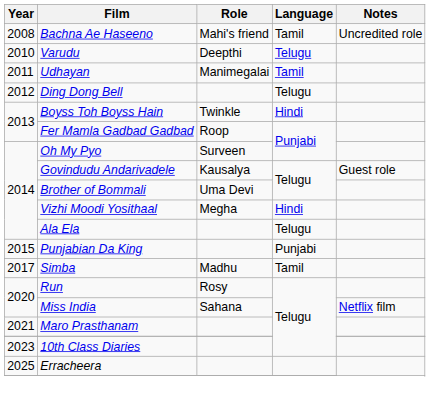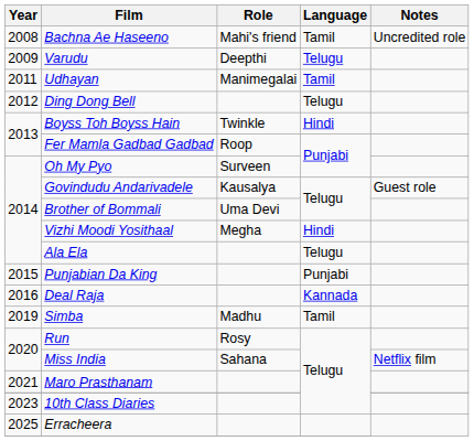 <table class="wikitable sortable">
 <tr>
 <th>Year</th>
 <th>Film</th>
 <th>Role</th>
 <th>Language</th>
 <th>Notes</th>
 </tr>
 <tr>
 <td>2008</td>
 <td><em><a href='#'>Bachna Ae Haseeno</a></em></td>
 <td>Mahi's friend</td>
 <td>Tamil</td>
 <td>Uncredited role</td>
 </tr>
 <tr>
-<td>2010</td>
+<td>2009</td>
 <td><em><a href='#'>Varudu</a></em></td>
 <td>Deepthi</td>
 <td><a href='#'>Telugu</a></td>
 <td></td>
 </tr>
 <tr>
 <td>2011</td>
 <td><em><a href='#'>Udhayan</a></em></td>
 <td>Manimegalai</td>
 <td><a href='#'>Tamil</a></td>
 <td></td>
 </tr>
 <tr>
 <td>2012</td>
 <td><em><a href='#'>Ding Dong Bell</a></em></td>
 <td></td>
 <td>Telugu</td>
 <td></td>
 </tr>
 <tr>
 <td rowspan="2">2013</td>
 <td><em><a href='#'>Boyss Toh Boyss Hain</a></em></td>
 <td>Twinkle</td>
 <td><a href='#'>Hindi</a></td>
 <td></td>
 </tr>
 <tr>
 <td><em><a href='#'>Fer Mamla Gadbad Gadbad</a></em></td>
 <td>Roop</td>
 <td rowspan="2"><a href='#'>Punjabi</a></td>
 <td></td>
 </tr>
 <tr>
 <td rowspan="5">2014</td>
 <td><em><a href='#'>Oh My Pyo</a></em></td>
 <td>Surveen</td>
 <td></td>
 </tr>
 <tr>
 <td><em><a href='#'>Govindudu Andarivadele</a></em></td>
 <td>Kausalya</td>
 <td rowspan="2">Telugu</td>
 <td>Guest role</td>
 </tr>
 <tr>
 <td><em><a href='#'>Brother of Bommali</a></em></td>
 <td>Uma Devi</td>
 <td></td>
 </tr>
 <tr>
 <td><em><a href='#'>Vizhi Moodi Yosithaal</a></em></td>
 <td>Megha</td>
 <td><a href='#'>Hindi</a></td>
 <td></td>
 </tr>
 <tr>
 <td><em><a href='#'>Ala Ela</a></em></td>
 <td></td>
 <td>Telugu</td>
 <td></td>
 </tr>
 <tr>
 <td>2015</td>
 <td><em><a href='#'>Punjabian Da King</a></em></td>
 <td></td>
 <td>Punjabi</td>
 <td></td>
 </tr>
 <tr>
-<td>2017</td>
+<td>2016</td>
+<td><em><a href='#'>Deal Raja</a></em></td>
+<td></td>
+<td><a href='#'>Kannada</a></td>
+<td></td>
+</tr>
+<tr>
+<td>2019</td>
 <td><em><a href='#'>Simba</a></em></td>
 <td>Madhu</td>
 <td>Tamil</td>
 <td></td>
 </tr>
 <tr>
 <td rowspan="2">2020</td>
 <td><em><a href='#'>Run</a></em></td>
 <td>Rosy</td>
 <td rowspan="5">Telugu</td>
 <td></td>
 </tr>
 <tr>
 <td><em><a href='#'>Miss India</a></em></td>
 <td>Sahana</td>
 <td><a href='#'>Netflix</a> film</td>
 </tr>
 <tr>
 <td>2021</td>
 <td><em><a href='#'>Maro Prasthanam</a></em></td>
 <td></td>
 <td></td>
 </tr>
 <tr>
 </tr>
 <tr>
 <td>2023</td>
 <td><em><a href='#'>10th Class Diaries</a></em></td>
 <td></td>
 <td></td>
 </tr>
 <tr>
 <td>2025</td>
 <td><em>Erracheera</em></td>
 <td></td>
 <td></td>
 </tr>
 <tr>
 </tr>
 </table>
